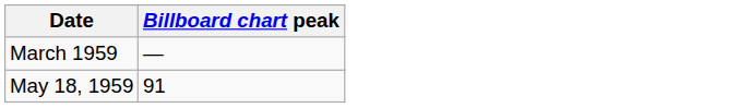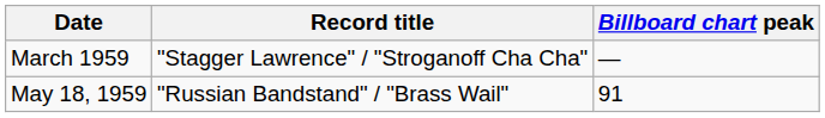 <table class="wikitable">
 <tr>
 <th>Date</th>
+<th>Record title</th>
 <th><em><a href='#'>Billboard chart</a></em> peak</th>
 </tr>
 <tr>
 <td>March 1959</td>
+<td>"Stagger Lawrence" / "Stroganoff Cha Cha"</td>
 <td>—</td>
 </tr>
 <tr>
 <td>May 18, 1959</td>
+<td>"Russian Bandstand" / "Brass Wail"</td>
 <td>91</td>
 </tr>
 </table>
